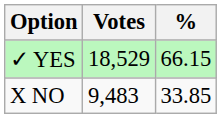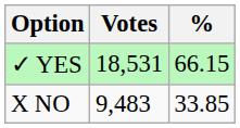 <table class="wikitable">
 <tr>
 <th>Option</th>
 <th>Votes</th>
 <th>%</th>
 </tr>
 <tr>
 <td style=background:#bbf8be>✓ YES</td>
-<td style=background:#bbf8be>18,529</td>
+<td style=background:#bbf8be>18,531</td>
 <td style=background:#bbf8be>66.15</td>
 </tr>
 <tr>
 <td>X NO</td>
 <td>9,483</td>
 <td>33.85</td>
 </tr>
 </table>
